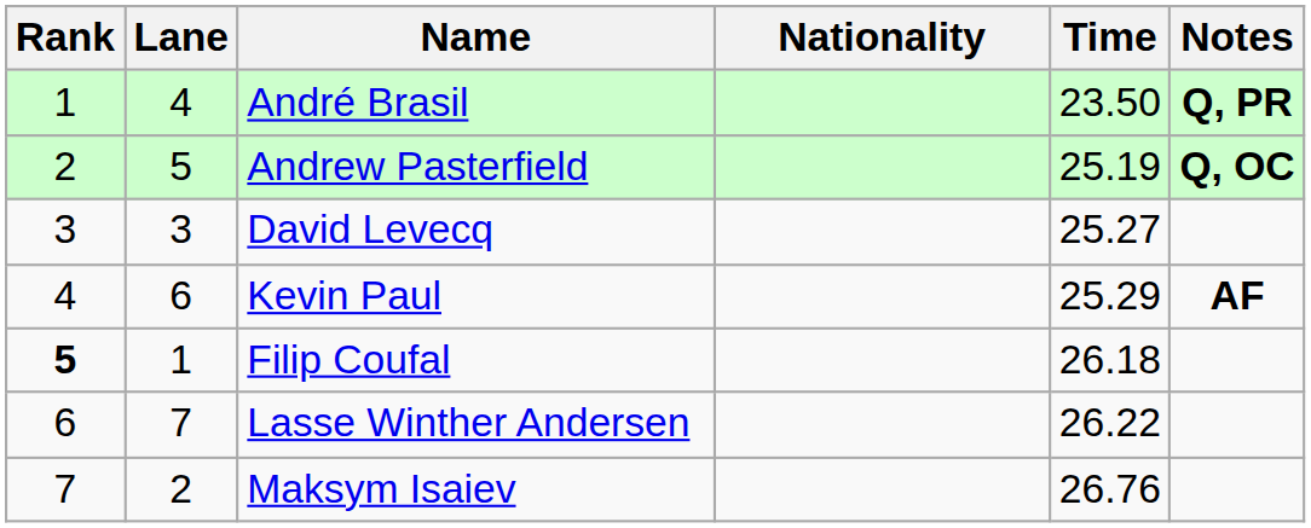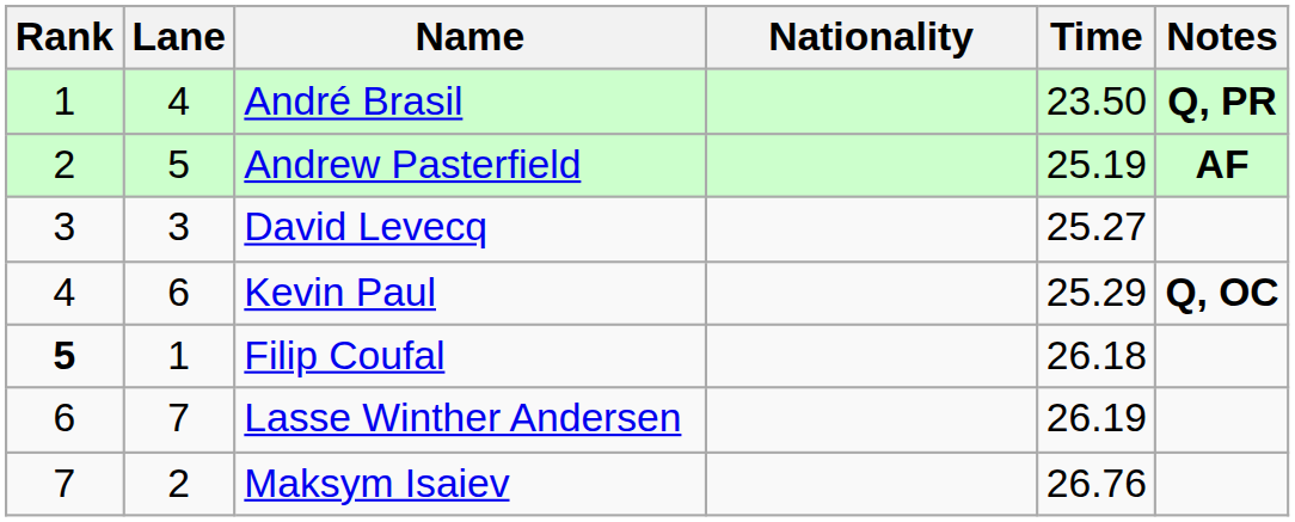 <table class="wikitable sortable" style="text-align:center">
 <tr>
 <th>Rank</th>
 <th>Lane</th>
 <th style="width:180px">Name</th>
 <th style="width:125px">Nationality</th>
 <th>Time</th>
 <th>Notes</th>
 </tr>
 <tr style="background:#cfc;">
 <td>1</td>
 <td>4</td>
 <td style="text-align:left;"><a href='#'>André Brasil</a></td>
 <td style="text-align:left;"></td>
 <td>23.50</td>
 <td><strong>Q, PR</strong></td>
 </tr>
 <tr style="background:#cfc;">
 <td>2</td>
 <td>5</td>
 <td style="text-align:left;"><a href='#'>Andrew Pasterfield</a></td>
 <td style="text-align:left;"></td>
 <td>25.19</td>
-<td><strong>Q, OC</strong></td>
+<td><strong>AF</strong></td>
 </tr>
 <tr>
 <td>3</td>
 <td>3</td>
 <td style="text-align:left;"><a href='#'>David Levecq</a></td>
 <td style="text-align:left;"></td>
 <td>25.27</td>
 <td></td>
 </tr>
 <tr>
 <td>4</td>
 <td>6</td>
 <td style="text-align:left;"><a href='#'>Kevin Paul</a></td>
 <td style="text-align:left;"></td>
 <td>25.29</td>
-<td><strong>AF</strong></td>
+<td><strong>Q, OC</strong></td>
 </tr>
 <tr>
 <td><strong>5</strong></td>
 <td>1</td>
 <td style="text-align:left;"><a href='#'>Filip Coufal</a></td>
 <td style="text-align:left;"></td>
 <td>26.18</td>
 <td></td>
 </tr>
 <tr>
 <td>6</td>
 <td>7</td>
 <td style="text-align:left;"><a href='#'>Lasse Winther Andersen</a></td>
 <td style="text-align:left;"></td>
-<td>26.22</td>
+<td>26.19</td>
 <td></td>
 </tr>
 <tr>
 <td>7</td>
 <td>2</td>
 <td style="text-align:left;"><a href='#'>Maksym Isaiev</a></td>
 <td style="text-align:left;"></td>
 <td>26.76</td>
 <td></td>
 </tr>
 </table>
